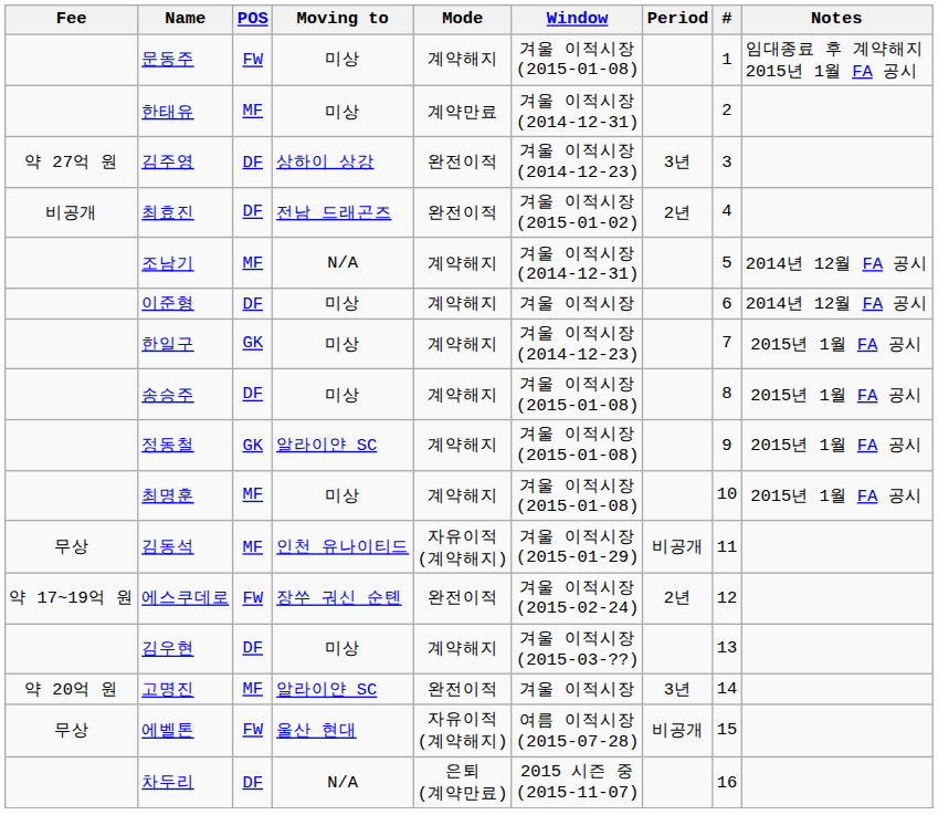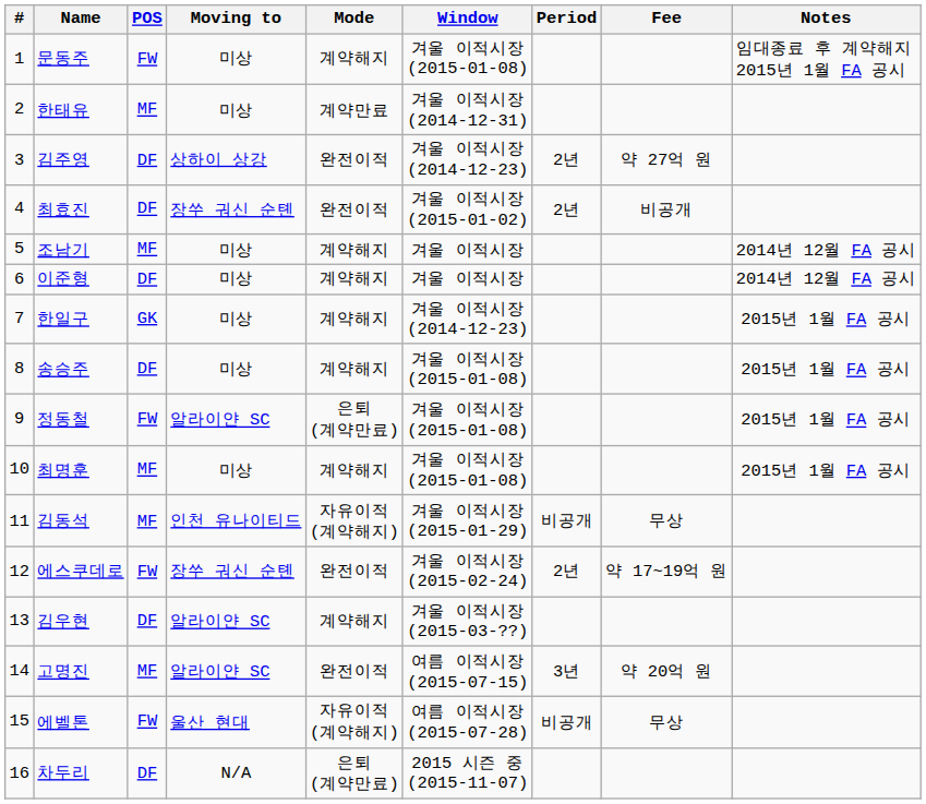 <table class="wikitable sortable" style="text-align: center; font-size:90%;">
 <tr>
-<th>Fee</th>
+<th>#</th>
 <th>Name</th>
 <th><a href='#'>POS</a></th>
 <th>Moving to</th>
 <th>Mode</th>
 <th><a href='#'>Window</a></th>
 <th>Period</th>
-<th>#</th>
+<th>Fee</th>
 <th>Notes</th>
 </tr>
 <tr>
-<td></td>
+<td>1</td>
 <td align=left> <a href='#'>문동주</a></td>
 <td><a href='#'>FW</a></td>
 <td>미상</td>
 <td>계약해지</td>
 <td>겨울 이적시장<br>(2015-01-08)</td>
 <td></td>
-<td>1</td>
+<td></td>
 <td align=left>임대종료 후 계약해지<br>2015년 1월 <a href='#'>FA</a> 공시</td>
 </tr>
 <tr>
-<td></td>
+<td>2</td>
 <td align=left> <a href='#'>한태유</a></td>
 <td><a href='#'>MF</a></td>
 <td>미상</td>
 <td>계약만료</td>
 <td>겨울 이적시장<br>(2014-12-31)</td>
 <td></td>
-<td>2</td>
+<td></td>
 <td></td>
 </tr>
 <tr>
-<td>약 27억 원</td>
+<td>3</td>
 <td align=left> <a href='#'>김주영</a></td>
 <td><a href='#'>DF</a></td>
 <td align=left> <a href='#'>상하이 상강</a></td>
 <td>완전이적</td>
 <td>겨울 이적시장<br>(2014-12-23)</td>
-<td>3년</td>
-<td>3</td>
+<td>2년</td>
+<td>약 27억 원</td>
 <td></td>
 </tr>
 <tr>
-<td>비공개</td>
+<td>4</td>
 <td align=left> <a href='#'>최효진</a></td>
 <td><a href='#'>DF</a></td>
-<td align=left> <a href='#'>전남 드래곤즈</a></td>
+<td align=left> <a href='#'>장쑤 궈신 순톈</a></td>
 <td>완전이적</td>
 <td>겨울 이적시장<br>(2015-01-02)</td>
 <td>2년</td>
-<td>4</td>
+<td>비공개</td>
 <td></td>
 </tr>
 <tr>
-<td></td>
+<td>5</td>
 <td align=left>  <a href='#'>조남기</a></td>
 <td><a href='#'>MF</a></td>
-<td>N/A</td>
+<td>미상</td>
 <td>계약해지</td>
-<td>겨울 이적시장<br>(2014-12-31)</td>
+<td>겨울 이적시장</td>
 <td></td>
-<td>5</td>
+<td></td>
 <td>2014년 12월 <a href='#'>FA</a> 공시</td>
 </tr>
 <tr>
-<td></td>
+<td>6</td>
 <td align=left> <a href='#'>이준형</a></td>
 <td><a href='#'>DF</a></td>
 <td>미상</td>
 <td>계약해지</td>
 <td>겨울 이적시장</td>
 <td></td>
-<td>6</td>
+<td></td>
 <td>2014년 12월 <a href='#'>FA</a> 공시</td>
 </tr>
 <tr>
-<td></td>
+<td>7</td>
 <td align=left> <a href='#'>한일구</a></td>
 <td><a href='#'>GK</a></td>
 <td>미상</td>
 <td>계약해지</td>
 <td>겨울 이적시장<br>(2014-12-23)</td>
 <td></td>
-<td>7</td>
+<td></td>
 <td>2015년 1월 <a href='#'>FA</a> 공시</td>
 </tr>
 <tr>
-<td></td>
+<td>8</td>
 <td align=left> <a href='#'>송승주</a></td>
 <td><a href='#'>DF</a></td>
 <td>미상</td>
 <td>계약해지</td>
 <td>겨울 이적시장<br>(2015-01-08)</td>
 <td></td>
-<td>8</td>
+<td></td>
 <td>2015년 1월 <a href='#'>FA</a> 공시</td>
 </tr>
 <tr>
-<td></td>
+<td>9</td>
 <td align=left> <a href='#'>정동철</a></td>
-<td><a href='#'>GK</a></td>
+<td><a href='#'>FW</a></td>
 <td align=left> <a href='#'>알라이얀 SC</a></td>
-<td>계약해지</td>
+<td>은퇴<br>(계약만료)</td>
 <td>겨울 이적시장<br>(2015-01-08)</td>
 <td></td>
-<td>9</td>
+<td></td>
 <td>2015년 1월 <a href='#'>FA</a> 공시</td>
 </tr>
 <tr>
-<td></td>
+<td>10</td>
 <td align=left> <a href='#'>최명훈</a></td>
 <td><a href='#'>MF</a></td>
 <td>미상</td>
 <td>계약해지</td>
 <td>겨울 이적시장<br>(2015-01-08)</td>
 <td></td>
-<td>10</td>
+<td></td>
 <td>2015년 1월 <a href='#'>FA</a> 공시</td>
 </tr>
 <tr>
-<td>무상</td>
+<td>11</td>
 <td align=left> <a href='#'>김동석</a></td>
 <td><a href='#'>MF</a></td>
 <td align=left> <a href='#'>인천 유나이티드</a></td>
 <td>자유이적<br>(계약해지)</td>
 <td>겨울 이적시장<br>(2015-01-29)</td>
 <td>비공개</td>
-<td>11</td>
+<td>무상</td>
 <td></td>
 </tr>
 <tr>
-<td>약 17~19억 원</td>
+<td>12</td>
 <td align=left> <a href='#'>에스쿠데로</a></td>
 <td><a href='#'>FW</a></td>
 <td align=left> <a href='#'>장쑤 궈신 순톈</a></td>
 <td>완전이적</td>
 <td>겨울 이적시장<br>(2015-02-24)</td>
 <td>2년</td>
-<td>12</td>
+<td>약 17~19억 원</td>
 <td></td>
 </tr>
 <tr>
-<td></td>
+<td>13</td>
 <td align=left> <a href='#'>김우현</a></td>
 <td><a href='#'>DF</a></td>
-<td>미상</td>
+<td align=left> <a href='#'>알라이얀 SC</a></td>
 <td>계약해지</td>
 <td>겨울 이적시장<br>(2015-03-??)</td>
 <td></td>
-<td>13</td>
+<td></td>
 <td></td>
 </tr>
 <tr>
-<td>약 20억 원</td>
+<td>14</td>
 <td align=left> <a href='#'>고명진</a></td>
 <td><a href='#'>MF</a></td>
 <td align=left> <a href='#'>알라이얀 SC</a></td>
 <td>완전이적</td>
-<td>겨울 이적시장</td>
+<td>여름 이적시장<br>(2015-07-15)</td>
 <td>3년</td>
-<td>14</td>
+<td>약 20억 원</td>
 <td></td>
 </tr>
 <tr>
-<td>무상</td>
+<td>15</td>
 <td align=left> <a href='#'>에벨톤</a></td>
 <td><a href='#'>FW</a></td>
 <td align=left> <a href='#'>울산 현대</a></td>
 <td>자유이적<br>(계약해지)</td>
 <td>여름 이적시장<br>(2015-07-28)</td>
 <td>비공개</td>
-<td>15</td>
+<td>무상</td>
 <td></td>
 </tr>
 <tr>
-<td></td>
+<td>16</td>
 <td align=left> <a href='#'>차두리</a></td>
 <td><a href='#'>DF</a></td>
 <td>N/A</td>
 <td>은퇴<br>(계약만료)</td>
 <td>2015 시즌 중<br>(2015-11-07)</td>
 <td></td>
-<td>16</td>
+<td></td>
 <td></td>
 </tr>
 </table>
